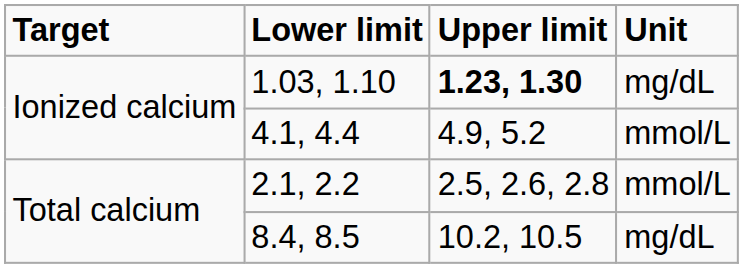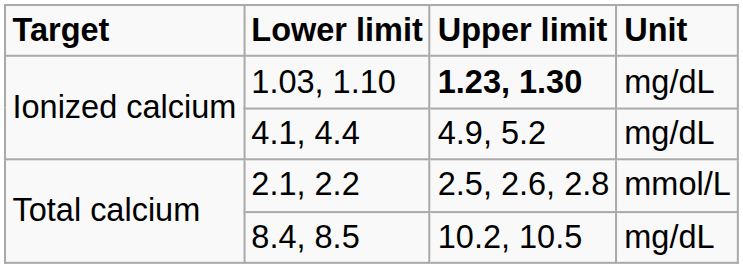 <table class="wikitable">
 <tr>
 <td><strong>Target</strong></td>
 <td><strong>Lower limit</strong></td>
 <td><strong>Upper limit</strong></td>
 <td><strong>Unit</strong></td>
 </tr>
 <tr>
 <td rowspan=2>Ionized calcium</td>
 <td>1.03, 1.10</td>
 <td><strong>1.23, 1.30</strong></td>
 <td>mg/dL</td>
 </tr>
 <tr>
 <td>4.1, 4.4</td>
 <td>4.9, 5.2</td>
-<td>mmol/L</td>
+<td>mg/dL</td>
 </tr>
 <tr>
 <td rowspan=2>Total calcium</td>
 <td>2.1, 2.2</td>
 <td>2.5, 2.6, 2.8</td>
 <td>mmol/L</td>
 </tr>
 <tr>
 <td>8.4, 8.5</td>
 <td>10.2, 10.5</td>
 <td>mg/dL</td>
 </tr>
 </table>
